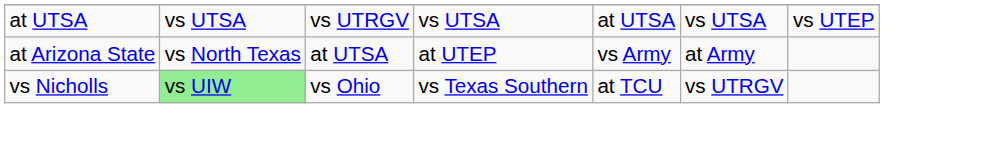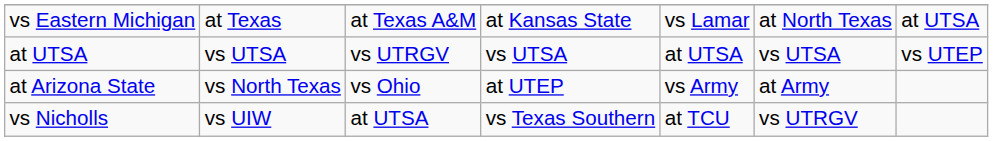 <table class="wikitable">
 <tr>
+</tr>
+<tr>
+<td>vs <a href='#'>Eastern Michigan</a></td>
+<td>at <a href='#'>Texas</a></td>
+<td>at <a href='#'>Texas A&M</a></td>
+<td>at <a href='#'>Kansas State</a></td>
+<td>vs <a href='#'>Lamar</a></td>
+<td>at <a href='#'>North Texas</a></td>
+<td>at <a href='#'>UTSA</a></td>
 </tr>
 <tr>
 <td>at <a href='#'>UTSA</a></td>
 <td>vs <a href='#'>UTSA</a></td>
 <td>vs <a href='#'>UTRGV</a></td>
 <td>vs <a href='#'>UTSA</a></td>
 <td>at <a href='#'>UTSA</a></td>
 <td>vs <a href='#'>UTSA</a></td>
 <td>vs <a href='#'>UTEP</a></td>
 </tr>
 <tr>
 <td>at <a href='#'>Arizona State</a></td>
 <td>vs <a href='#'>North Texas</a></td>
-<td>at <a href='#'>UTSA</a></td>
+<td>vs <a href='#'>Ohio</a></td>
 <td>at <a href='#'>UTEP</a></td>
 <td>vs <a href='#'>Army</a></td>
 <td>at <a href='#'>Army</a></td>
 <td></td>
 </tr>
 <tr>
 <td>vs <a href='#'>Nicholls</a></td>
-<td style="background: lightgreen;">vs <a href='#'>UIW</a></td>
-<td>vs <a href='#'>Ohio</a></td>
+<td>vs <a href='#'>UIW</a></td>
+<td>at <a href='#'>UTSA</a></td>
 <td>vs <a href='#'>Texas Southern</a></td>
 <td>at <a href='#'>TCU</a></td>
 <td>vs <a href='#'>UTRGV</a></td>
 <td></td>
 </tr>
 </table>
